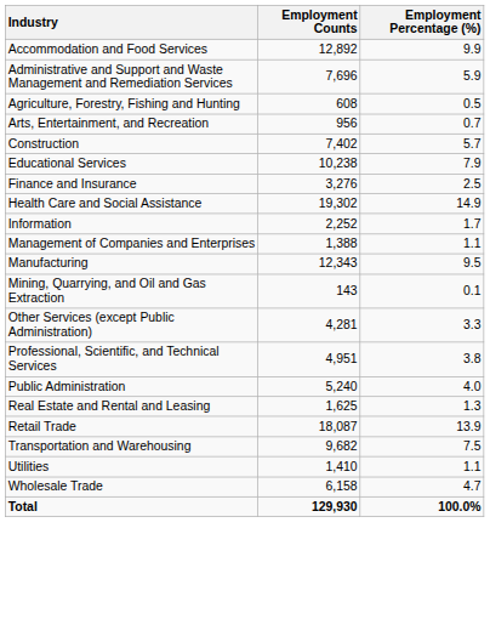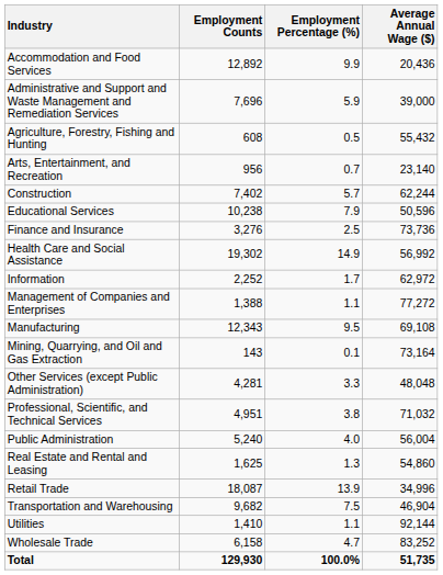 <table class="wikitable sortable">
 <tr>
 <th style="text-align:left;">Industry</th>
 <th style="text-align:right;">Employment Counts</th>
 <th style="text-align:right;">Employment Percentage (%)</th>
+<th style="text-align:right;">Average Annual Wage ($)</th>
 </tr>
 <tr>
 <td style="text-align:left;">Accommodation and Food Services</td>
 <td style="text-align:right;">12,892</td>
 <td style="text-align:right;">9.9</td>
+<td style="text-align:right;">20,436</td>
 </tr>
 <tr>
 <td style="text-align:left;">Administrative and Support and Waste Management and Remediation Services</td>
 <td style="text-align:right;">7,696</td>
 <td style="text-align:right;">5.9</td>
+<td style="text-align:right;">39,000</td>
 </tr>
 <tr>
 <td style="text-align:left;">Agriculture, Forestry, Fishing and Hunting</td>
 <td style="text-align:right;">608</td>
 <td style="text-align:right;">0.5</td>
+<td style="text-align:right;">55,432</td>
 </tr>
 <tr>
 <td style="text-align:left;">Arts, Entertainment, and Recreation</td>
 <td style="text-align:right;">956</td>
 <td style="text-align:right;">0.7</td>
+<td style="text-align:right;">23,140</td>
 </tr>
 <tr>
 <td style="text-align:left;">Construction</td>
 <td style="text-align:right;">7,402</td>
 <td style="text-align:right;">5.7</td>
+<td style="text-align:right;">62,244</td>
 </tr>
 <tr>
 <td style="text-align:left;">Educational Services</td>
 <td style="text-align:right;">10,238</td>
 <td style="text-align:right;">7.9</td>
+<td style="text-align:right;">50,596</td>
 </tr>
 <tr>
 <td style="text-align:left;">Finance and Insurance</td>
 <td style="text-align:right;">3,276</td>
 <td style="text-align:right;">2.5</td>
+<td style="text-align:right;">73,736</td>
 </tr>
 <tr>
 <td style="text-align:left;">Health Care and Social Assistance</td>
 <td style="text-align:right;">19,302</td>
 <td style="text-align:right;">14.9</td>
+<td style="text-align:right;">56,992</td>
 </tr>
 <tr>
 <td style="text-align:left;">Information</td>
 <td style="text-align:right;">2,252</td>
 <td style="text-align:right;">1.7</td>
+<td style="text-align:right;">62,972</td>
 </tr>
 <tr>
 <td style="text-align:left;">Management of Companies and Enterprises</td>
 <td style="text-align:right;">1,388</td>
 <td style="text-align:right;">1.1</td>
+<td style="text-align:right;">77,272</td>
 </tr>
 <tr>
 <td style="text-align:left;">Manufacturing</td>
 <td style="text-align:right;">12,343</td>
 <td style="text-align:right;">9.5</td>
+<td style="text-align:right;">69,108</td>
 </tr>
 <tr>
 <td style="text-align:left;">Mining, Quarrying, and Oil and Gas Extraction</td>
 <td style="text-align:right;">143</td>
 <td style="text-align:right;">0.1</td>
+<td style="text-align:right;">73,164</td>
 </tr>
 <tr>
 <td style="text-align:left;">Other Services (except Public Administration)</td>
 <td style="text-align:right;">4,281</td>
 <td style="text-align:right;">3.3</td>
+<td style="text-align:right;">48,048</td>
 </tr>
 <tr>
 <td style="text-align:left;">Professional, Scientific, and Technical Services</td>
 <td style="text-align:right;">4,951</td>
 <td style="text-align:right;">3.8</td>
+<td style="text-align:right;">71,032</td>
 </tr>
 <tr>
 <td style="text-align:left;">Public Administration</td>
 <td style="text-align:right;">5,240</td>
 <td style="text-align:right;">4.0</td>
+<td style="text-align:right;">56,004</td>
 </tr>
 <tr>
 <td style="text-align:left;">Real Estate and Rental and Leasing</td>
 <td style="text-align:right;">1,625</td>
 <td style="text-align:right;">1.3</td>
+<td style="text-align:right;">54,860</td>
 </tr>
 <tr>
 <td style="text-align:left;">Retail Trade</td>
 <td style="text-align:right;">18,087</td>
 <td style="text-align:right;">13.9</td>
+<td style="text-align:right;">34,996</td>
 </tr>
 <tr>
 <td style="text-align:left;">Transportation and Warehousing</td>
 <td style="text-align:right;">9,682</td>
 <td style="text-align:right;">7.5</td>
+<td style="text-align:right;">46,904</td>
 </tr>
 <tr>
 <td style="text-align:left;">Utilities</td>
 <td style="text-align:right;">1,410</td>
 <td style="text-align:right;">1.1</td>
+<td style="text-align:right;">92,144</td>
 </tr>
 <tr>
 <td style="text-align:left;">Wholesale Trade</td>
 <td style="text-align:right;">6,158</td>
 <td style="text-align:right;">4.7</td>
+<td style="text-align:right;">83,252</td>
 </tr>
 <tr>
 <td style="text-align:left; font-weight:bold;"><strong>Total</strong></td>
 <td style="text-align:right; font-weight:bold;"><strong>129,930</strong></td>
 <td style="text-align:right; font-weight:bold;"><strong>100.0%</strong></td>
+<td style="text-align:right; font-weight:bold;"><strong>51,735</strong></td>
 </tr>
 </table>
